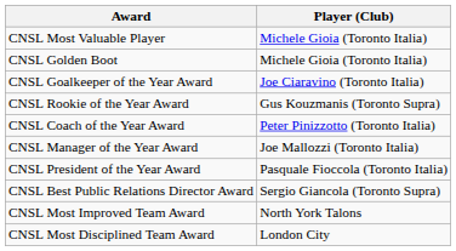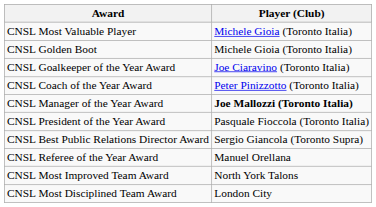 <table class="wikitable">
 <tr style="background:#cccccc;">
 <th>Award</th>
 <th>Player (Club)</th>
 </tr>
 <tr>
 <td>CNSL Most Valuable Player</td>
 <td><a href='#'>Michele Gioia</a> (Toronto Italia)</td>
 </tr>
 <tr>
 <td>CNSL Golden Boot</td>
 <td>Michele Gioia (Toronto Italia)</td>
 </tr>
 <tr>
 <td>CNSL Goalkeeper of the Year Award</td>
 <td><a href='#'>Joe Ciaravino</a> (Toronto Italia)</td>
 </tr>
 <tr>
-<td>CNSL Rookie of the Year Award</td>
-<td>Gus Kouzmanis  (Toronto Supra)</td>
-</tr>
-<tr>
 <td>CNSL Coach of the Year Award</td>
 <td><a href='#'>Peter Pinizzotto</a> (Toronto Italia)</td>
 </tr>
 <tr>
 <td>CNSL Manager of the Year Award</td>
-<td>Joe Mallozzi (Toronto Italia)</td>
+<td><strong>Joe Mallozzi (Toronto Italia)</strong></td>
 </tr>
 <tr>
 <td>CNSL President of the Year Award</td>
 <td>Pasquale Fioccola  (Toronto Italia)</td>
 </tr>
 <tr>
 <td>CNSL Best Public Relations Director Award</td>
 <td>Sergio Giancola  (Toronto Supra)</td>
 </tr>
 <tr>
+<td>CNSL Referee of the Year Award</td>
+<td>Manuel Orellana</td>
+</tr>
+<tr>
 <td>CNSL Most Improved Team Award</td>
 <td>North York Talons</td>
 </tr>
 <tr>
 <td>CNSL Most Disciplined Team Award</td>
 <td>London City</td>
 </tr>
 </table>
